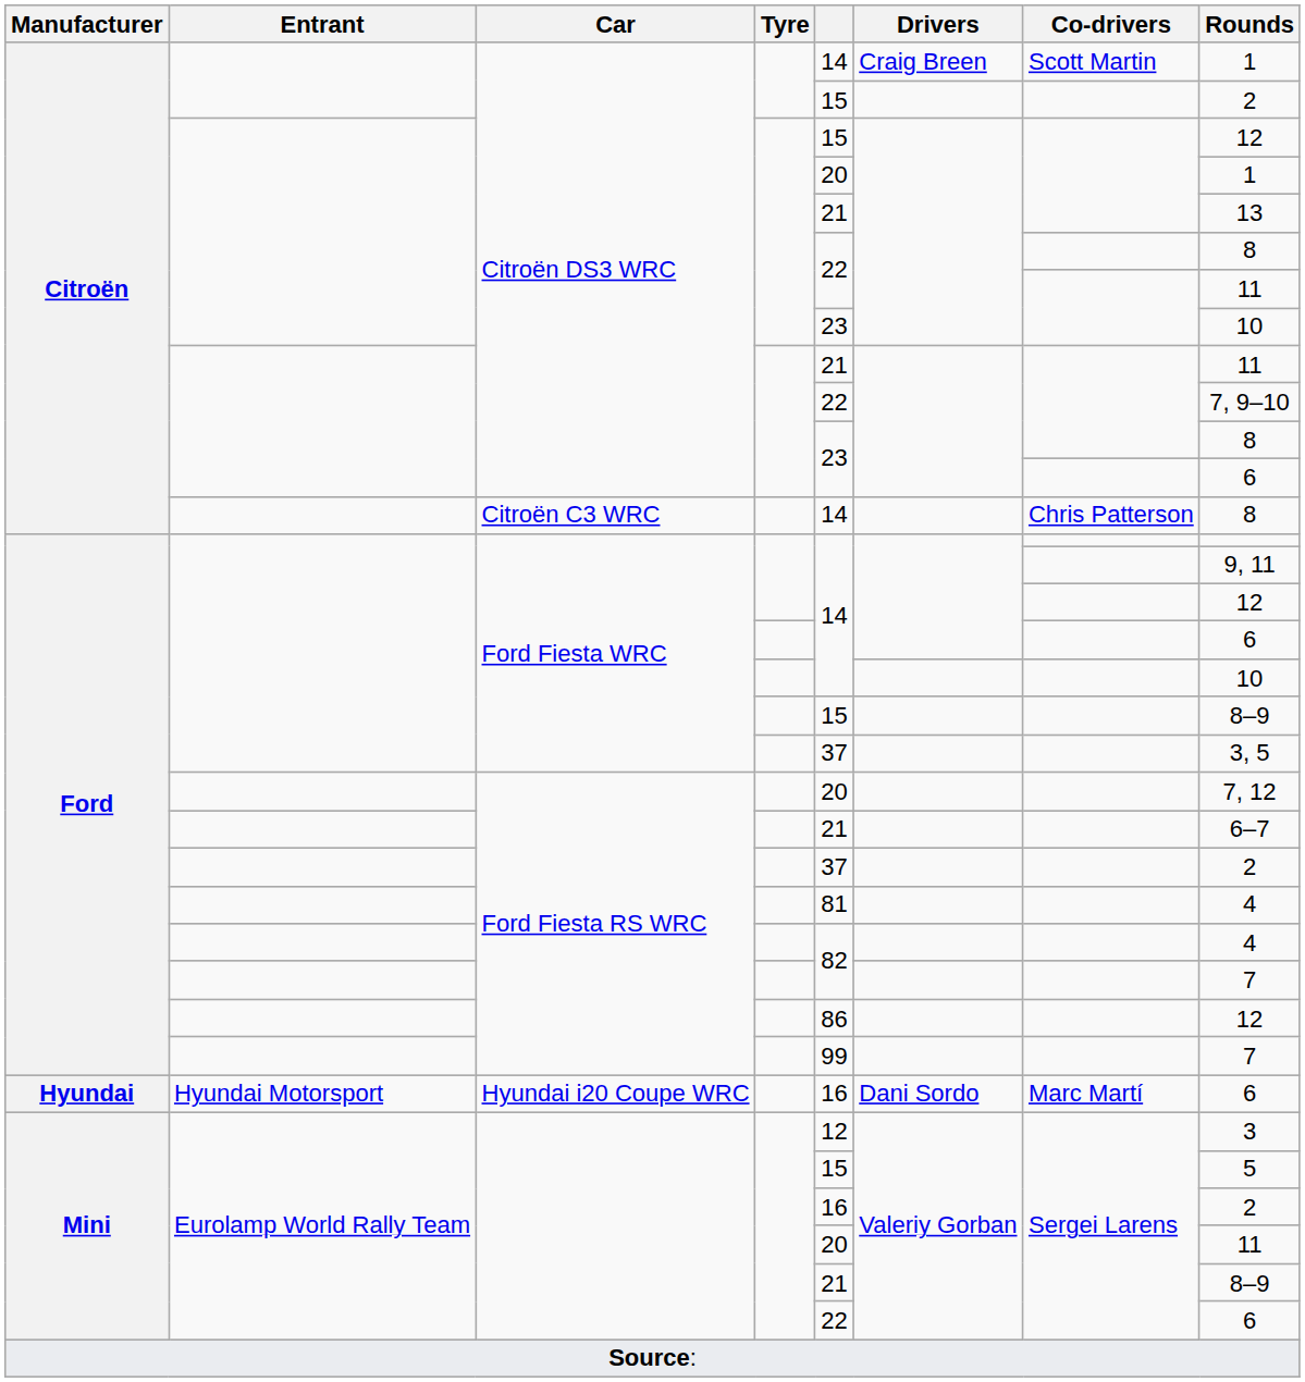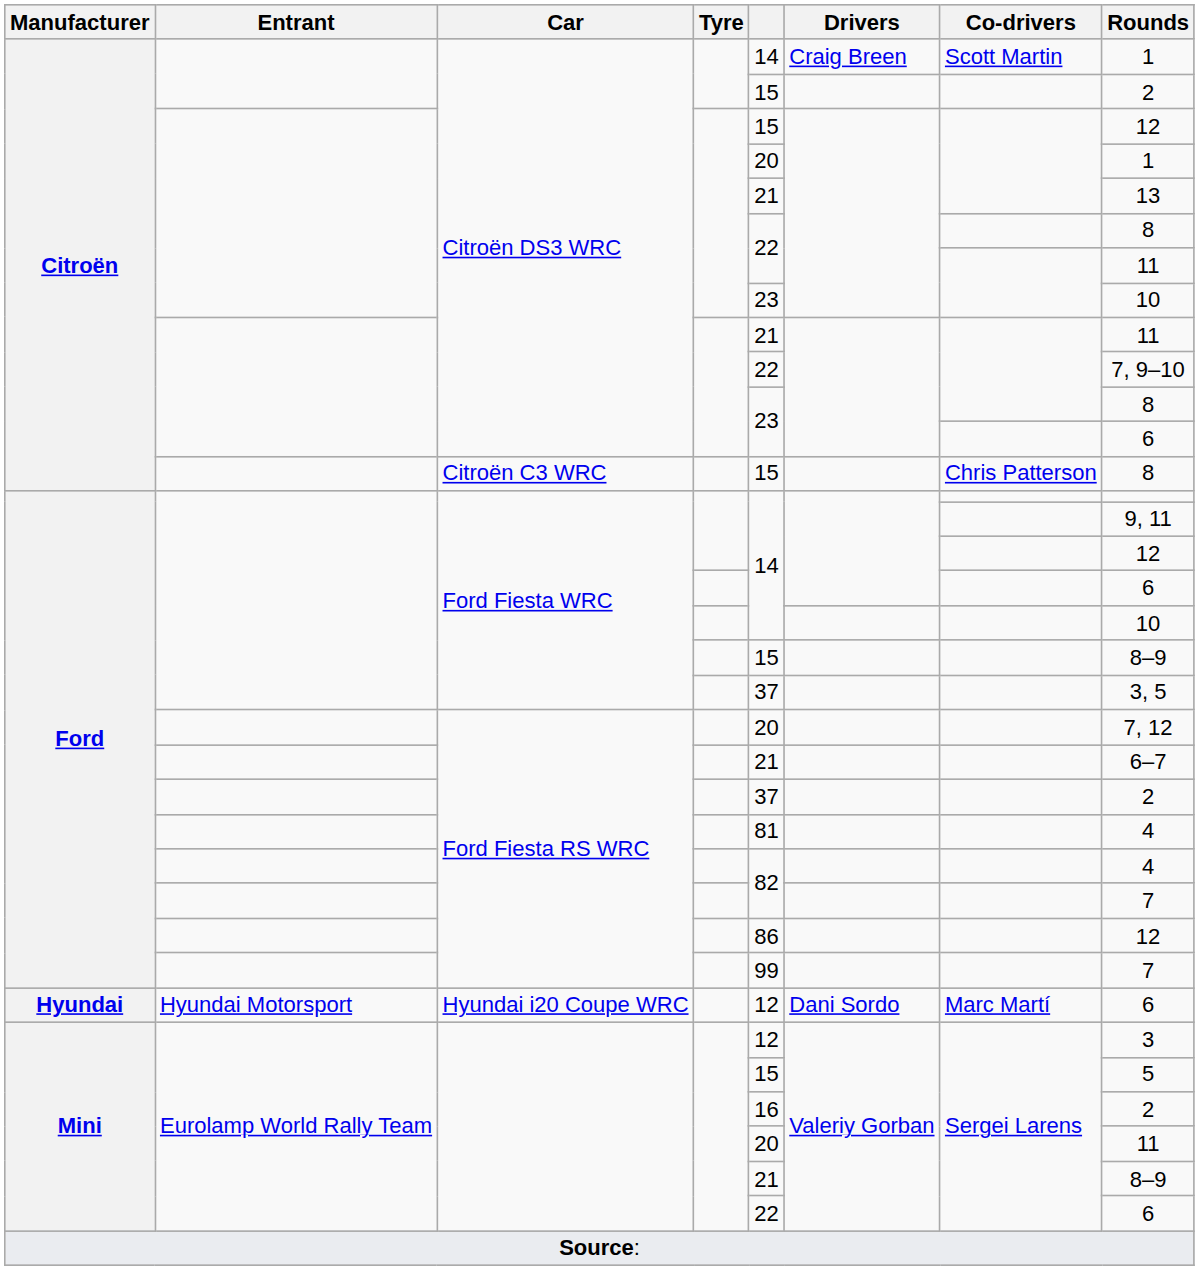 <table class="wikitable" style="font-size: 85%;">
 <tr>
 <th>Manufacturer</th>
 <th>Entrant</th>
 <th>Car</th>
 <th>Tyre</th>
 <th></th>
 <th>Drivers</th>
 <th>Co-drivers</th>
 <th>Rounds</th>
 </tr>
 <tr>
 <th rowspan="13"><a href='#'>Citroën</a></th>
 <td rowspan="2"></td>
 <td rowspan="12"><a href='#'>Citroën DS3 WRC</a></td>
 <td rowspan="2" align="center"></td>
 <td align=center>14</td>
 <td> <a href='#'>Craig Breen</a></td>
 <td> <a href='#'>Scott Martin</a></td>
 <td align=center>1</td>
 </tr>
 <tr>
 <td align=center>15</td>
 <td></td>
 <td></td>
 <td align=center>2</td>
 </tr>
 <tr>
 <td rowspan="6"></td>
 <td rowspan="6" align=center></td>
 <td align=center>15</td>
 <td rowspan="6"></td>
 <td rowspan="3"></td>
 <td align=center>12</td>
 </tr>
 <tr>
 <td align=center>20</td>
 <td align=center>1</td>
 </tr>
 <tr>
 <td align=center>21</td>
 <td align=center>13</td>
 </tr>
 <tr>
 <td rowspan="2" align=center>22</td>
 <td></td>
 <td align=center>8</td>
 </tr>
 <tr>
 <td rowspan="2"></td>
 <td align=center>11</td>
 </tr>
 <tr>
 <td align=center>23</td>
 <td align=center>10</td>
 </tr>
 <tr>
 <td rowspan="4"></td>
 <td rowspan="4" align=center></td>
 <td align=center>21</td>
 <td rowspan="4"></td>
 <td rowspan="3"></td>
 <td align=center>11</td>
 </tr>
 <tr>
 <td align=center>22</td>
 <td align=center>7, 9–10</td>
 </tr>
 <tr>
 <td rowspan="2" align=center>23</td>
 <td align=center>8</td>
 </tr>
 <tr>
 <td></td>
 <td align=center>6</td>
 </tr>
 <tr>
 <td></td>
 <td><a href='#'>Citroën C3 WRC</a></td>
 <td align="center"></td>
-<td align="center">14</td>
+<td align="center">15</td>
 <td></td>
 <td> <a href='#'>Chris Patterson</a></td>
 <td align=center>8</td>
 </tr>
 <tr>
 <th rowspan="15"><a href='#'>Ford</a></th>
 <td rowspan="7"></td>
 <td rowspan="7"><a href='#'>Ford Fiesta WRC</a></td>
 <td rowspan="3" align="center"></td>
 <td rowspan="5" align=center>14</td>
 <td rowspan="4"></td>
 <td></td>
 <td align=center></td>
 </tr>
 <tr>
 <td></td>
 <td align=center>9, 11</td>
 </tr>
 <tr>
 <td></td>
 <td align=center>12</td>
 </tr>
 <tr>
 <td align="center"></td>
 <td></td>
 <td align=center>6</td>
 </tr>
 <tr>
 <td align="center"></td>
 <td></td>
 <td></td>
 <td align=center>10</td>
 </tr>
 <tr>
 <td align="center"></td>
 <td align=center>15</td>
 <td></td>
 <td></td>
 <td align=center>8–9</td>
 </tr>
 <tr>
 <td align="center"></td>
 <td align=center>37</td>
 <td></td>
 <td></td>
 <td align=center>3, 5</td>
 </tr>
 <tr>
 <td></td>
 <td rowspan="8"><a href='#'>Ford Fiesta RS WRC</a></td>
 <td align=center></td>
 <td align=center>20</td>
 <td></td>
 <td></td>
 <td align=center>7, 12</td>
 </tr>
 <tr>
 <td></td>
 <td align=center></td>
 <td align=center>21</td>
 <td></td>
 <td></td>
 <td align=center>6–7</td>
 </tr>
 <tr>
 <td></td>
 <td align=center></td>
 <td align=center>37</td>
 <td></td>
 <td></td>
 <td align=center>2</td>
 </tr>
 <tr>
 <td></td>
 <td align=center></td>
 <td align=center>81</td>
 <td></td>
 <td></td>
 <td align=center>4</td>
 </tr>
 <tr>
 <td></td>
 <td align=center></td>
 <td rowspan="2" align=center>82</td>
 <td></td>
 <td></td>
 <td align=center>4</td>
 </tr>
 <tr>
 <td></td>
 <td align=center></td>
 <td></td>
 <td></td>
 <td align=center>7</td>
 </tr>
 <tr>
 <td></td>
 <td align=center></td>
 <td align=center>86</td>
 <td></td>
 <td></td>
 <td align=center>12</td>
 </tr>
 <tr>
 <td></td>
 <td align=center></td>
 <td align=center>99</td>
 <td></td>
 <td></td>
 <td align=center>7</td>
 </tr>
 <tr>
 <th><a href='#'>Hyundai</a></th>
 <td> <a href='#'>Hyundai Motorsport</a></td>
 <td><a href='#'>Hyundai i20 Coupe WRC</a></td>
 <td align="center"></td>
-<td align=center>16</td>
+<td align=center>12</td>
 <td> <a href='#'>Dani Sordo</a></td>
 <td> <a href='#'>Marc Martí</a></td>
 <td align="center">6</td>
 </tr>
 <tr>
 <th rowspan="6"><a href='#'>Mini</a></th>
 <td rowspan="6"> <a href='#'>Eurolamp World Rally Team</a></td>
 <td rowspan="6"></td>
 <td rowspan="6" align="center"></td>
 <td align="center">12</td>
 <td rowspan="6"> <a href='#'>Valeriy Gorban</a></td>
 <td rowspan="6"> <a href='#'>Sergei Larens</a></td>
 <td align="center">3</td>
 </tr>
 <tr>
 <td align="center">15</td>
 <td align="center">5</td>
 </tr>
 <tr>
 <td align="center">16</td>
 <td align="center">2</td>
 </tr>
 <tr>
 <td align="center">20</td>
 <td align="center">11</td>
 </tr>
 <tr>
 <td align="center">21</td>
 <td align="center">8–9</td>
 </tr>
 <tr>
 <td align="center">22</td>
 <td align="center">6</td>
 </tr>
 <tr>
 <td style="background-color:#EAECF0; text-align:center" colspan="8"><strong>Source</strong>:</td>
 </tr>
 </table>
